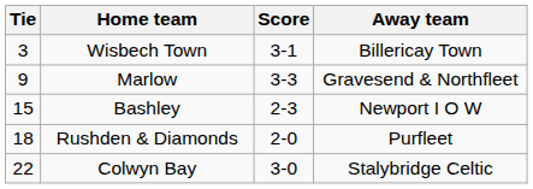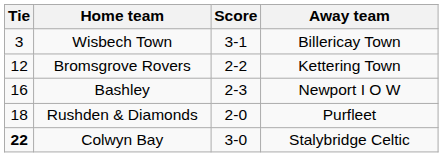 <table class="wikitable" style="text-align:center;">
 <tr>
 <th width=20>Tie</th>
 <th width=175>Home team</th>
 <th width=20>Score</th>
 <th width=175>Away team</th>
 </tr>
 <tr>
 <td>3</td>
 <td>Wisbech Town</td>
 <td>3-1</td>
 <td>Billericay Town</td>
 </tr>
 <tr>
-<td>9</td>
-<td>Marlow</td>
-<td>3-3</td>
-<td>Gravesend & Northfleet</td>
+<td>12</td>
+<td>Bromsgrove Rovers</td>
+<td>2-2</td>
+<td>Kettering Town</td>
 </tr>
 <tr>
-<td>15</td>
+<td>16</td>
 <td>Bashley</td>
 <td>2-3</td>
 <td>Newport I O W</td>
 </tr>
 <tr>
 <td>18</td>
 <td>Rushden & Diamonds</td>
 <td>2-0</td>
 <td>Purfleet</td>
 </tr>
 <tr>
-<td>22</td>
+<td><strong>22</strong></td>
 <td>Colwyn Bay</td>
 <td>3-0</td>
 <td>Stalybridge Celtic</td>
 </tr>
 </table>
